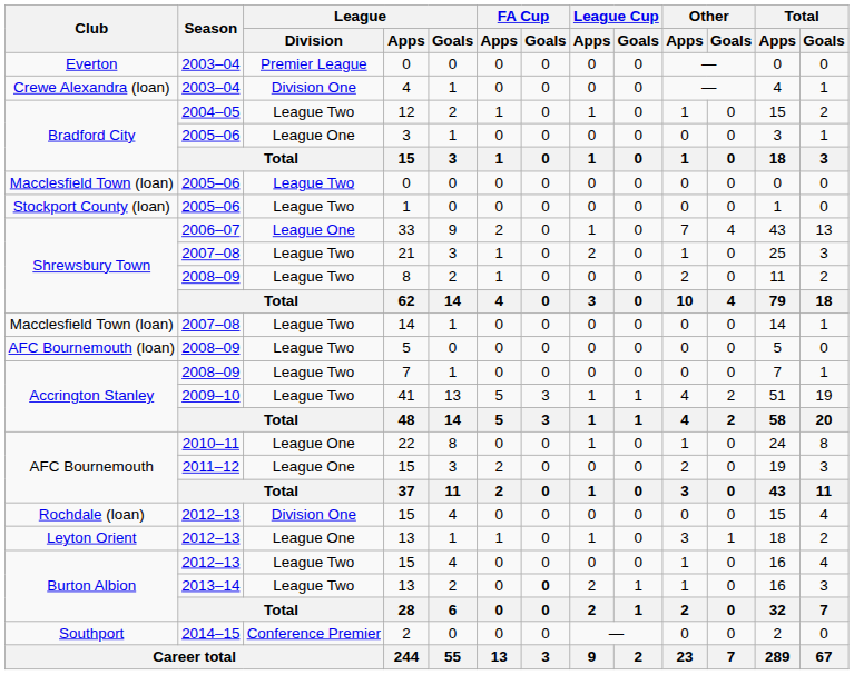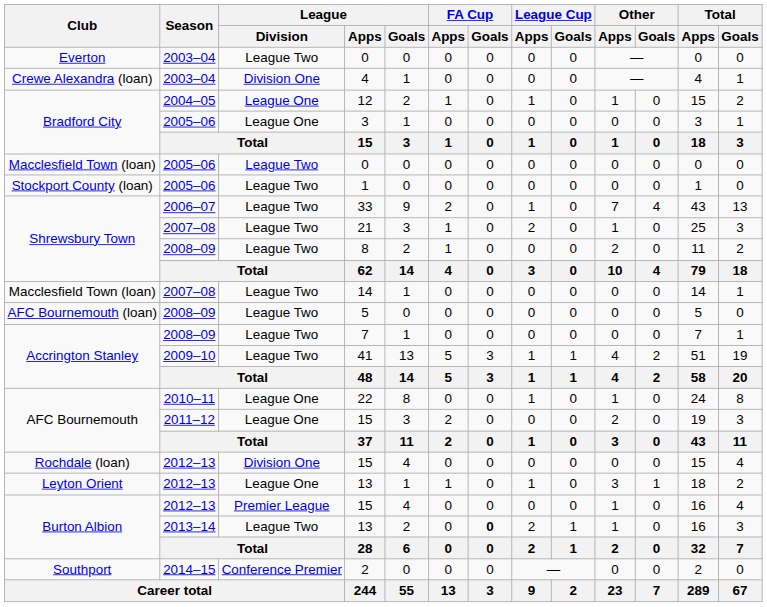 <table class="wikitable" style="text-align: center;">
 <tr>
 <th rowspan="2">Club</th>
 <th rowspan="2">Season</th>
 <th colspan="3">League</th>
 <th colspan="2"><a href='#'>FA Cup</a></th>
 <th colspan="2"><a href='#'>League Cup</a></th>
 <th colspan="2">Other</th>
 <th colspan="2">Total</th>
 </tr>
 <tr>
 <th>Division</th>
 <th>Apps</th>
 <th>Goals</th>
 <th>Apps</th>
 <th>Goals</th>
 <th>Apps</th>
 <th>Goals</th>
 <th>Apps</th>
 <th>Goals</th>
 <th>Apps</th>
 <th>Goals</th>
 </tr>
 <tr>
 <td><a href='#'>Everton</a></td>
 <td><a href='#'>2003–04</a></td>
-<td><a href='#'>Premier League</a></td>
+<td>League Two</td>
 <td>0</td>
 <td>0</td>
 <td>0</td>
 <td>0</td>
 <td>0</td>
 <td>0</td>
 <td colspan="2">—</td>
 <td>0</td>
 <td>0</td>
 </tr>
 <tr>
 <td valign="center"><a href='#'>Crewe Alexandra</a> (loan)</td>
 <td><a href='#'>2003–04</a></td>
 <td><a href='#'>Division One</a></td>
 <td>4</td>
 <td>1</td>
 <td>0</td>
 <td>0</td>
 <td>0</td>
 <td>0</td>
 <td colspan="2">—</td>
 <td>4</td>
 <td>1</td>
 </tr>
 <tr>
 <td rowspan="3" valign="center"><a href='#'>Bradford City</a></td>
 <td><a href='#'>2004–05</a></td>
-<td>League Two</td>
+<td><a href='#'>League One</a></td>
 <td>12</td>
 <td>2</td>
 <td>1</td>
 <td>0</td>
 <td>1</td>
 <td>0</td>
 <td>1</td>
 <td>0</td>
 <td>15</td>
 <td>2</td>
 </tr>
 <tr>
 <td><a href='#'>2005–06</a></td>
 <td>League One</td>
 <td>3</td>
 <td>1</td>
 <td>0</td>
 <td>0</td>
 <td>0</td>
 <td>0</td>
 <td>0</td>
 <td>0</td>
 <td>3</td>
 <td>1</td>
 </tr>
 <tr>
 <th colspan="2">Total</th>
 <th>15</th>
 <th>3</th>
 <th>1</th>
 <th>0</th>
 <th>1</th>
 <th>0</th>
 <th>1</th>
 <th>0</th>
 <th>18</th>
 <th>3</th>
 </tr>
 <tr>
 <td><a href='#'>Macclesfield Town</a> (loan)</td>
 <td><a href='#'>2005–06</a></td>
 <td><a href='#'>League Two</a></td>
 <td>0</td>
 <td>0</td>
 <td>0</td>
 <td>0</td>
 <td>0</td>
 <td>0</td>
 <td>0</td>
 <td>0</td>
 <td>0</td>
 <td>0</td>
 </tr>
 <tr>
 <td valign="center"><a href='#'>Stockport County</a> (loan)</td>
 <td><a href='#'>2005–06</a></td>
 <td>League Two</td>
 <td>1</td>
 <td>0</td>
 <td>0</td>
 <td>0</td>
 <td>0</td>
 <td>0</td>
 <td>0</td>
 <td>0</td>
 <td>1</td>
 <td>0</td>
 </tr>
 <tr>
 <td rowspan="4" valign="center"><a href='#'>Shrewsbury Town</a></td>
 <td><a href='#'>2006–07</a></td>
-<td><a href='#'>League One</a></td>
+<td>League Two</td>
 <td>33</td>
 <td>9</td>
 <td>2</td>
 <td>0</td>
 <td>1</td>
 <td>0</td>
 <td>7</td>
 <td>4</td>
 <td>43</td>
 <td>13</td>
 </tr>
 <tr>
 <td><a href='#'>2007–08</a></td>
 <td>League Two</td>
 <td>21</td>
 <td>3</td>
 <td>1</td>
 <td>0</td>
 <td>2</td>
 <td>0</td>
 <td>1</td>
 <td>0</td>
 <td>25</td>
 <td>3</td>
 </tr>
 <tr>
 <td><a href='#'>2008–09</a></td>
 <td>League Two</td>
 <td>8</td>
 <td>2</td>
 <td>1</td>
 <td>0</td>
 <td>0</td>
 <td>0</td>
 <td>2</td>
 <td>0</td>
 <td>11</td>
 <td>2</td>
 </tr>
 <tr>
 <th colspan="2">Total</th>
 <th>62</th>
 <th>14</th>
 <th>4</th>
 <th>0</th>
 <th>3</th>
 <th>0</th>
 <th>10</th>
 <th>4</th>
 <th>79</th>
 <th>18</th>
 </tr>
 <tr>
 <td valign="center">Macclesfield Town (loan)</td>
 <td><a href='#'>2007–08</a></td>
 <td>League Two</td>
 <td>14</td>
 <td>1</td>
 <td>0</td>
 <td>0</td>
 <td>0</td>
 <td>0</td>
 <td>0</td>
 <td>0</td>
 <td>14</td>
 <td>1</td>
 </tr>
 <tr>
 <td valign="center"><a href='#'>AFC Bournemouth</a> (loan)</td>
 <td><a href='#'>2008–09</a></td>
 <td>League Two</td>
 <td>5</td>
 <td>0</td>
 <td>0</td>
 <td>0</td>
 <td>0</td>
 <td>0</td>
 <td>0</td>
 <td>0</td>
 <td>5</td>
 <td>0</td>
 </tr>
 <tr>
 <td rowspan="3" valign="center"><a href='#'>Accrington Stanley</a></td>
 <td><a href='#'>2008–09</a></td>
 <td>League Two</td>
 <td>7</td>
 <td>1</td>
 <td>0</td>
 <td>0</td>
 <td>0</td>
 <td>0</td>
 <td>0</td>
 <td>0</td>
 <td>7</td>
 <td>1</td>
 </tr>
 <tr>
 <td><a href='#'>2009–10</a></td>
 <td>League Two</td>
 <td>41</td>
 <td>13</td>
 <td>5</td>
 <td>3</td>
 <td>1</td>
 <td>1</td>
 <td>4</td>
 <td>2</td>
 <td>51</td>
 <td>19</td>
 </tr>
 <tr>
 <th colspan="2">Total</th>
 <th>48</th>
 <th>14</th>
 <th>5</th>
 <th>3</th>
 <th>1</th>
 <th>1</th>
 <th>4</th>
 <th>2</th>
 <th>58</th>
 <th>20</th>
 </tr>
 <tr>
 <td rowspan="3" valign="center">AFC Bournemouth</td>
 <td><a href='#'>2010–11</a></td>
 <td>League One</td>
 <td>22</td>
 <td>8</td>
 <td>0</td>
 <td>0</td>
 <td>1</td>
 <td>0</td>
 <td>1</td>
 <td>0</td>
 <td>24</td>
 <td>8</td>
 </tr>
 <tr>
 <td><a href='#'>2011–12</a></td>
 <td>League One</td>
 <td>15</td>
 <td>3</td>
 <td>2</td>
 <td>0</td>
 <td>0</td>
 <td>0</td>
 <td>2</td>
 <td>0</td>
 <td>19</td>
 <td>3</td>
 </tr>
 <tr>
 <th colspan="2">Total</th>
 <th>37</th>
 <th>11</th>
 <th>2</th>
 <th>0</th>
 <th>1</th>
 <th>0</th>
 <th>3</th>
 <th>0</th>
 <th>43</th>
 <th>11</th>
 </tr>
 <tr>
 <td valign="center"><a href='#'>Rochdale</a> (loan)</td>
 <td><a href='#'>2012–13</a></td>
 <td><a href='#'>Division One</a></td>
 <td>15</td>
 <td>4</td>
 <td>0</td>
 <td>0</td>
 <td>0</td>
 <td>0</td>
 <td>0</td>
 <td>0</td>
 <td>15</td>
 <td>4</td>
 </tr>
 <tr>
 <td valign="center"><a href='#'>Leyton Orient</a></td>
 <td><a href='#'>2012–13</a></td>
 <td>League One</td>
 <td>13</td>
 <td>1</td>
 <td>1</td>
 <td>0</td>
 <td>1</td>
 <td>0</td>
 <td>3</td>
 <td>1</td>
 <td>18</td>
 <td>2</td>
 </tr>
 <tr>
 <td rowspan="3" valign="center"><a href='#'>Burton Albion</a></td>
 <td><a href='#'>2012–13</a></td>
-<td>League Two</td>
+<td><a href='#'>Premier League</a></td>
 <td>15</td>
 <td>4</td>
 <td>0</td>
 <td>0</td>
 <td>0</td>
 <td>0</td>
 <td>1</td>
 <td>0</td>
 <td>16</td>
 <td>4</td>
 </tr>
 <tr>
 <td><a href='#'>2013–14</a></td>
 <td>League Two</td>
 <td>13</td>
 <td>2</td>
 <td>0</td>
 <td><strong>0</strong></td>
 <td>2</td>
 <td>1</td>
 <td>1</td>
 <td>0</td>
 <td>16</td>
 <td>3</td>
 </tr>
 <tr>
 <th colspan="2">Total</th>
 <th>28</th>
 <th>6</th>
 <th>0</th>
 <th>0</th>
 <th>2</th>
 <th>1</th>
 <th>2</th>
 <th>0</th>
 <th>32</th>
 <th>7</th>
 </tr>
 <tr>
 <td valign="center"><a href='#'>Southport</a></td>
 <td><a href='#'>2014–15</a></td>
 <td><a href='#'>Conference Premier</a></td>
 <td>2</td>
 <td>0</td>
 <td>0</td>
 <td>0</td>
 <td colspan="2">—</td>
 <td>0</td>
 <td>0</td>
 <td>2</td>
 <td>0</td>
 </tr>
 <tr>
 <th colspan="3">Career total</th>
 <th>244</th>
 <th>55</th>
 <th>13</th>
 <th>3</th>
 <th>9</th>
 <th>2</th>
 <th>23</th>
 <th>7</th>
 <th>289</th>
 <th>67</th>
 </tr>
 </table>
